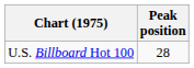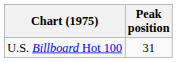 <table class="wikitable">
 <tr>
 <th>Chart (1975)</th>
 <th>Peak<br>position</th>
 </tr>
 <tr>
 <td>U.S. <a href='#'><em>Billboard</em> Hot 100</a></td>
-<td align="center">28</td>
+<td align="center">31</td>
 </tr>
 </table>
